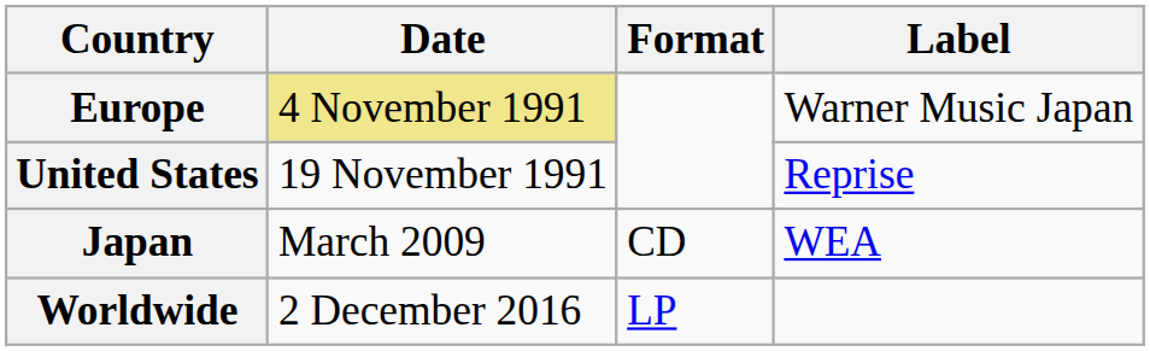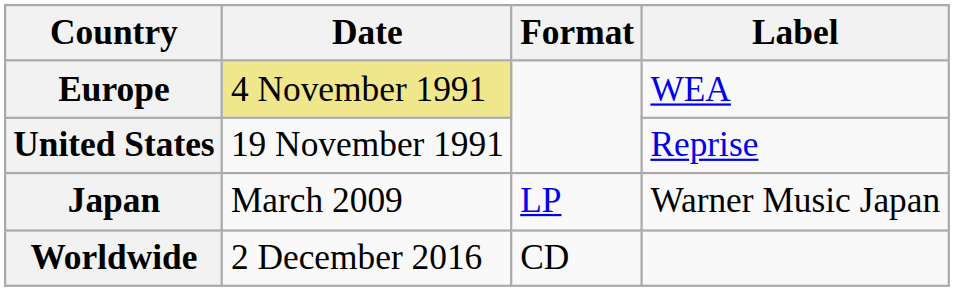 <table class="wikitable plainrowheaders">
 <tr>
 <th scope="col">Country</th>
 <th scope="col">Date</th>
 <th scope="col">Format</th>
 <th scope="col">Label</th>
 </tr>
 <tr>
 <th scope="row">Europe</th>
 <td style="background: khaki;">4 November 1991</td>
 <td rowspan="2"></td>
-<td>Warner Music Japan</td>
+<td><a href='#'>WEA</a></td>
 </tr>
 <tr>
 <th scope="row">United States</th>
 <td>19 November 1991</td>
 <td><a href='#'>Reprise</a></td>
 </tr>
 <tr>
 <th scope="row">Japan</th>
 <td>March 2009</td>
-<td>CD</td>
-<td><a href='#'>WEA</a></td>
+<td><a href='#'>LP</a></td>
+<td>Warner Music Japan</td>
 </tr>
 <tr>
 <th scope="row">Worldwide</th>
 <td>2 December 2016</td>
-<td><a href='#'>LP</a></td>
+<td>CD</td>
 <td></td>
 </tr>
 </table>
